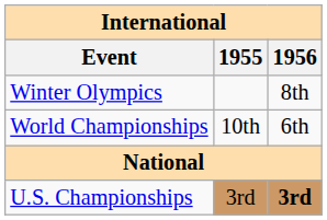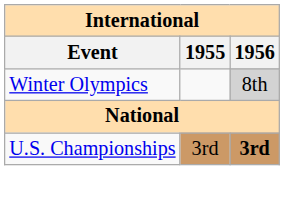 <table class="wikitable" style="text-align:center">
 <tr>
 <th style="background-color: #ffdead; " colspan=3 align=center>International</th>
 </tr>
 <tr>
 <th>Event</th>
 <th>1955</th>
 <th>1956</th>
 </tr>
 <tr>
 <td align=left><a href='#'>Winter Olympics</a></td>
 <td></td>
-<td>8th</td>
-</tr>
-<tr>
-<td align=left><a href='#'>World Championships</a></td>
-<td>10th</td>
-<td>6th</td>
+<td style="background: lightgrey;">8th</td>
 </tr>
 <tr>
 <th style="background-color: #ffdead; " colspan=3 align=center>National</th>
 </tr>
 <tr>
 <td align=left><a href='#'>U.S. Championships</a></td>
 <td bgcolor=cc9966>3rd</td>
 <td bgcolor=cc9966><strong>3rd</strong></td>
 </tr>
 </table>
